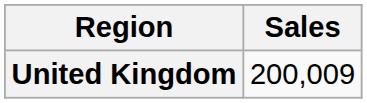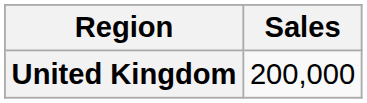 <table class="wikitable sortable plainrowheaders">
 <tr>
 <th scope="col">Region</th>
 <th scope="col">Sales</th>
 </tr>
 <tr>
 <th scope="row">United Kingdom</th>
-<td>200,009</td>
+<td>200,000</td>
 </tr>
 </table>
